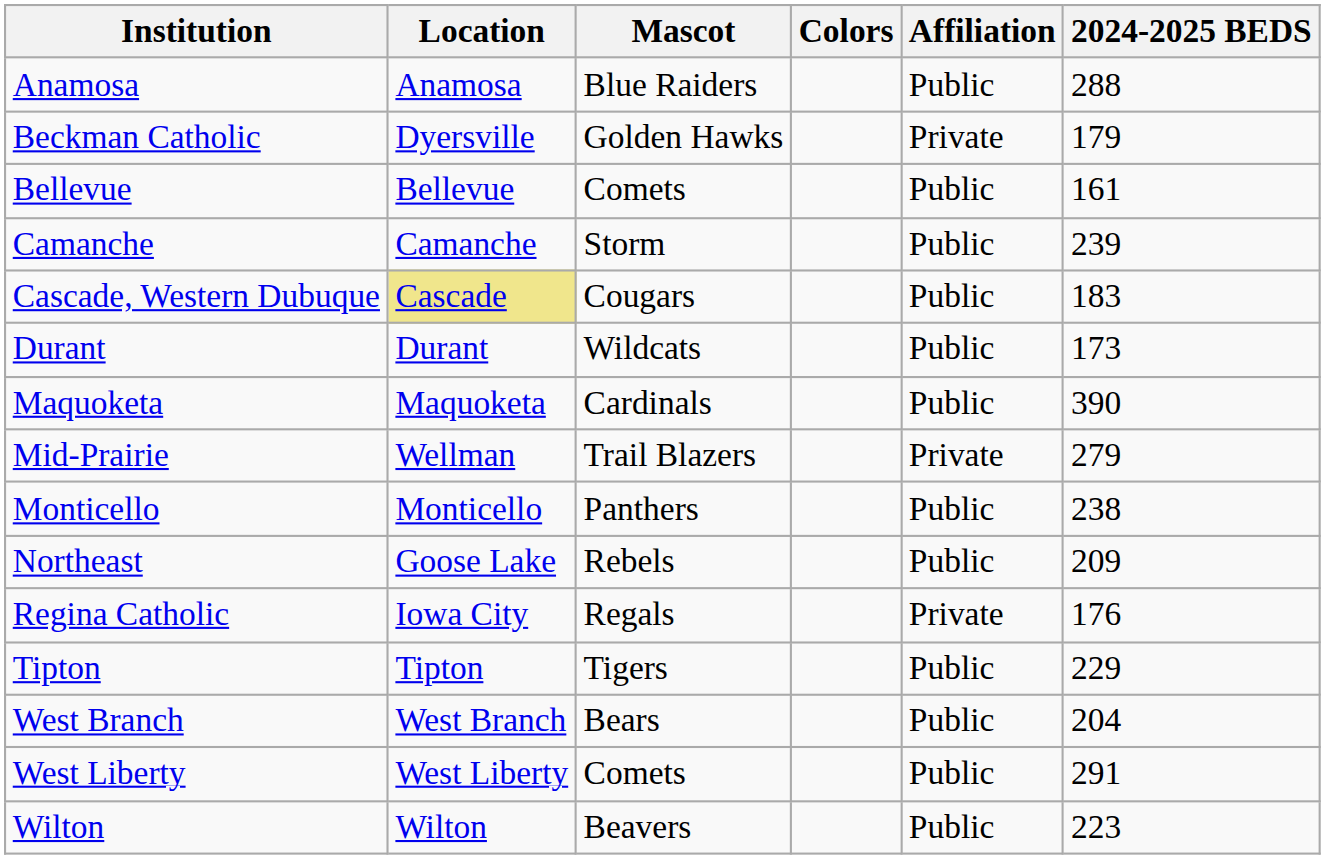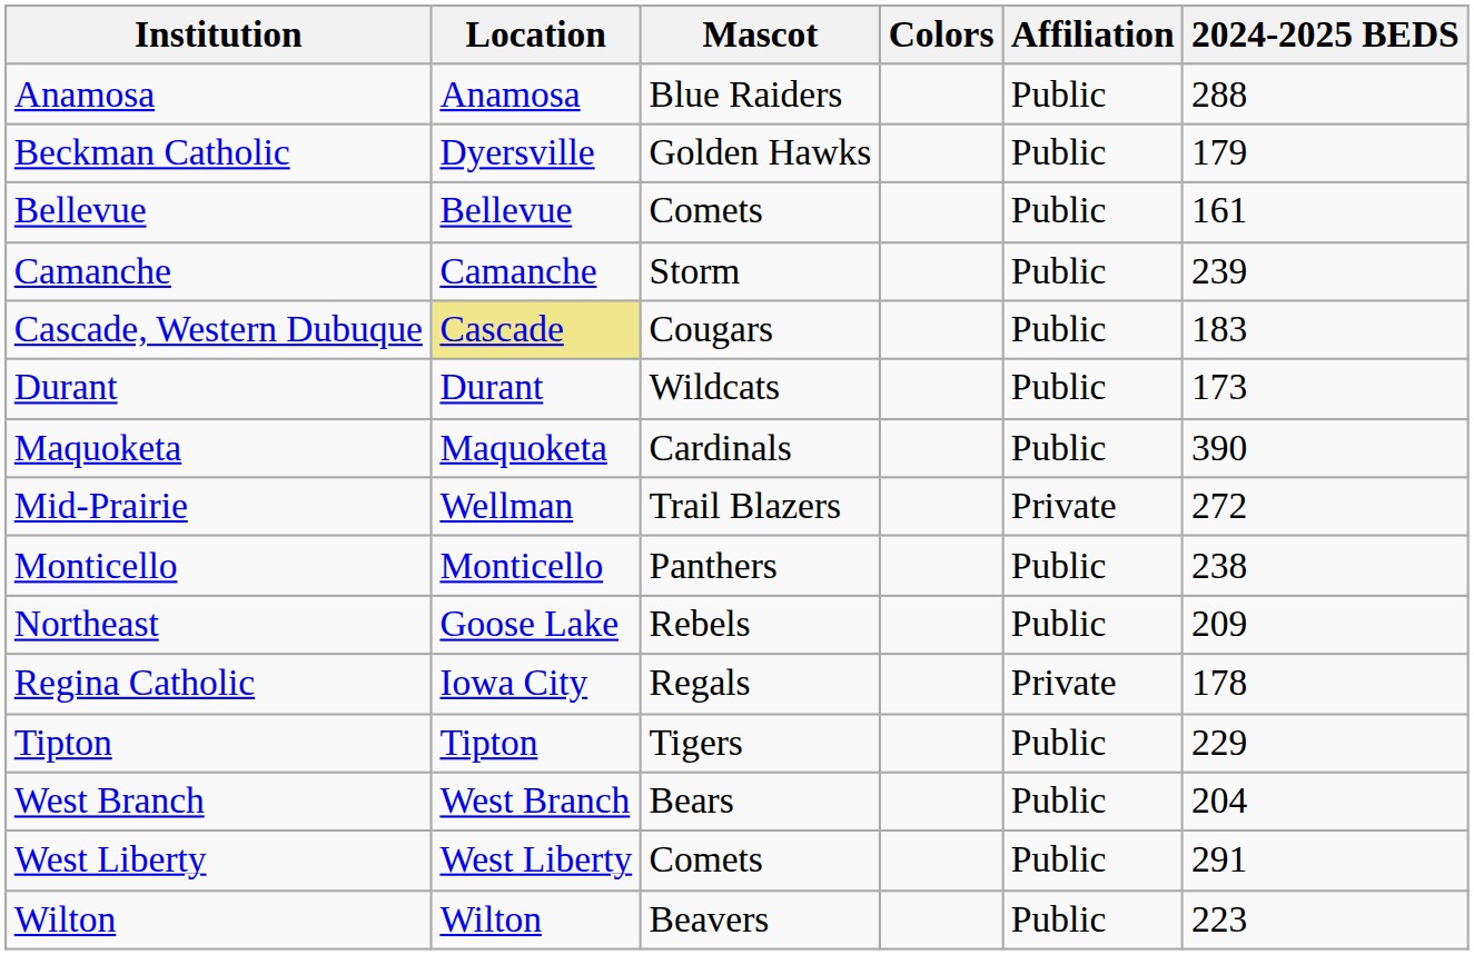 <table class="wikitable sortable">
 <tr>
 <th>Institution</th>
 <th>Location</th>
 <th>Mascot</th>
 <th>Colors</th>
 <th>Affiliation</th>
 <th>2024-2025 BEDS</th>
 </tr>
 <tr>
 <td><a href='#'>Anamosa</a></td>
 <td><a href='#'>Anamosa</a></td>
 <td>Blue Raiders</td>
 <td> </td>
 <td>Public</td>
 <td>288 </td>
 </tr>
 <tr>
 <td><a href='#'>Beckman Catholic</a></td>
 <td><a href='#'>Dyersville</a></td>
 <td>Golden Hawks</td>
 <td> </td>
-<td>Private</td>
+<td>Public</td>
 <td>179 </td>
 </tr>
 <tr>
 <td><a href='#'>Bellevue</a></td>
 <td><a href='#'>Bellevue</a></td>
 <td>Comets</td>
 <td> </td>
 <td>Public</td>
 <td>161 </td>
 </tr>
 <tr>
 <td><a href='#'>Camanche</a></td>
 <td><a href='#'>Camanche</a></td>
 <td>Storm</td>
 <td>  </td>
 <td>Public</td>
 <td>239 </td>
 </tr>
 <tr>
 <td><a href='#'>Cascade, Western Dubuque</a></td>
 <td style="background: khaki;"><a href='#'>Cascade</a></td>
 <td>Cougars</td>
 <td> </td>
 <td>Public</td>
 <td>183 </td>
 </tr>
 <tr>
 <td><a href='#'>Durant</a></td>
 <td><a href='#'>Durant</a></td>
 <td>Wildcats</td>
 <td> </td>
 <td>Public</td>
 <td>173 </td>
 </tr>
 <tr>
 <td><a href='#'>Maquoketa</a></td>
 <td><a href='#'>Maquoketa</a></td>
 <td>Cardinals</td>
 <td> </td>
 <td>Public</td>
 <td>390 </td>
 </tr>
 <tr>
 <td><a href='#'>Mid-Prairie</a></td>
 <td><a href='#'>Wellman</a></td>
 <td>Trail Blazers</td>
 <td> </td>
 <td>Private</td>
-<td>279 </td>
+<td>272 </td>
 </tr>
 <tr>
 <td><a href='#'>Monticello</a></td>
 <td><a href='#'>Monticello</a></td>
 <td>Panthers</td>
 <td> </td>
 <td>Public</td>
 <td>238 </td>
 </tr>
 <tr>
 <td><a href='#'>Northeast</a></td>
 <td><a href='#'>Goose Lake</a></td>
 <td>Rebels</td>
 <td> </td>
 <td>Public</td>
 <td>209 </td>
 </tr>
 <tr>
 <td><a href='#'>Regina Catholic</a></td>
 <td><a href='#'>Iowa City</a></td>
 <td>Regals</td>
 <td> </td>
 <td>Private</td>
-<td>176 </td>
+<td>178 </td>
 </tr>
 <tr>
 <td><a href='#'>Tipton</a></td>
 <td><a href='#'>Tipton</a></td>
 <td>Tigers</td>
 <td> </td>
 <td>Public</td>
 <td>229 </td>
 </tr>
 <tr>
 <td><a href='#'>West Branch</a></td>
 <td><a href='#'>West Branch</a></td>
 <td>Bears</td>
 <td>  </td>
 <td>Public</td>
 <td>204 </td>
 </tr>
 <tr>
 <td><a href='#'>West Liberty</a></td>
 <td><a href='#'>West Liberty</a></td>
 <td>Comets</td>
 <td> </td>
 <td>Public</td>
 <td>291 </td>
 </tr>
 <tr>
 <td><a href='#'>Wilton</a></td>
 <td><a href='#'>Wilton</a></td>
 <td>Beavers</td>
 <td> </td>
 <td>Public</td>
 <td>223 </td>
 </tr>
 </table>
